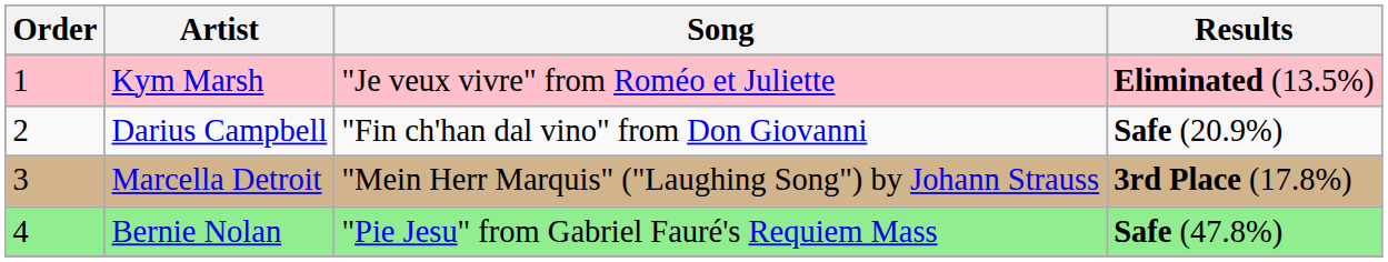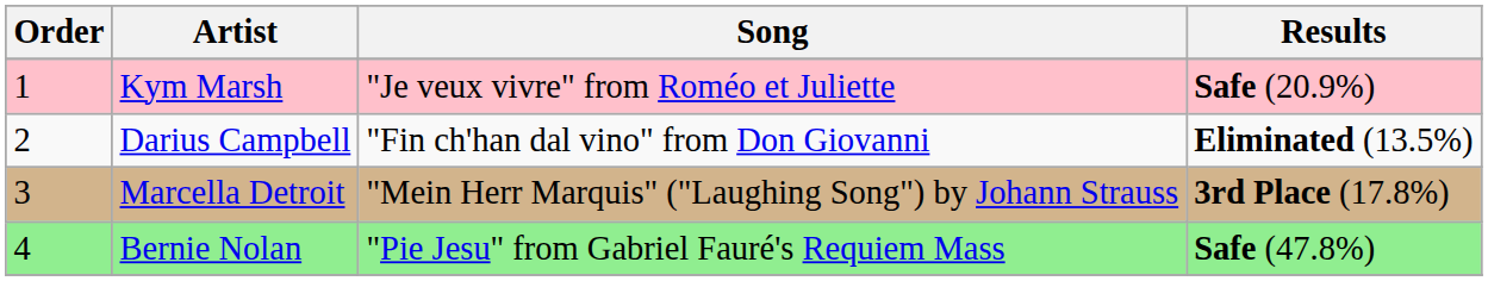 <table class="wikitable">
 <tr>
 <th>Order</th>
 <th>Artist</th>
 <th>Song</th>
 <th>Results</th>
 </tr>
 <tr>
 </tr>
 <tr bgcolor="#FFC0CB">
 <td>1</td>
 <td><a href='#'>Kym Marsh</a></td>
 <td>"Je veux vivre" from <a href='#'>Roméo et Juliette</a></td>
-<td><strong>Eliminated</strong> (13.5%)</td>
+<td><strong>Safe</strong> (20.9%)</td>
 </tr>
 <tr>
 <td>2</td>
 <td><a href='#'>Darius Campbell</a></td>
 <td>"Fin ch'han dal vino" from <a href='#'>Don Giovanni</a></td>
-<td><strong>Safe</strong> (20.9%)</td>
+<td><strong>Eliminated</strong> (13.5%)</td>
 </tr>
 <tr bgcolor="tan">
 <td>3</td>
 <td><a href='#'>Marcella Detroit</a></td>
 <td>"Mein Herr Marquis" ("Laughing Song") by <a href='#'>Johann Strauss</a></td>
 <td><strong>3rd Place</strong> (17.8%)</td>
 </tr>
 <tr bgcolor="lightgreen">
 <td>4</td>
 <td><a href='#'>Bernie Nolan</a></td>
 <td>"<a href='#'>Pie Jesu</a>" from Gabriel Fauré's <a href='#'>Requiem Mass</a></td>
 <td><strong>Safe</strong> (47.8%)</td>
 </tr>
 <tr>
 </tr>
 </table>
